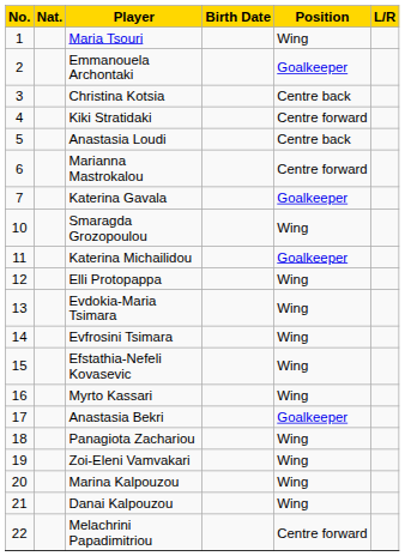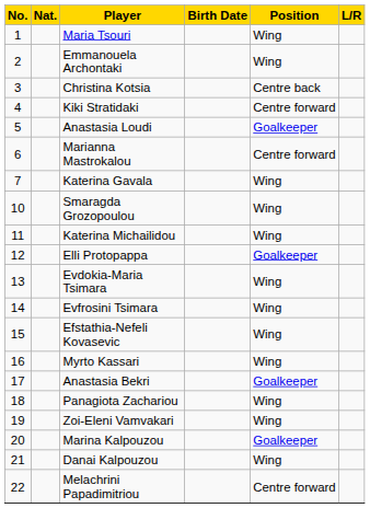 <table class=wikitable bgcolor="white" cellpadding="3" cellspacing="0" border="1" style="font-size: 95%; border: 1px solid black; border-collapse: collapse;">
 <tr style="color: #000000;background:gold">
 <td align=center><strong>No.</strong></td>
 <td align=center><strong>Nat.</strong></td>
 <td width=145; align=center><strong>Player</strong></td>
 <td align=center><strong>Birth Date</strong></td>
 <td align=center><strong>Position</strong></td>
 <td align=center><strong>L/R</strong></td>
 </tr>
 <tr>
 <td align=center>1</td>
 <td align=center></td>
 <td><a href='#'>Maria Tsouri</a></td>
 <td></td>
 <td>Wing</td>
 <td></td>
 </tr>
 <tr>
 <td align=center>2</td>
 <td align=center></td>
 <td>Emmanouela Archontaki</td>
 <td></td>
-<td><a href='#'>Goalkeeper</a></td>
+<td>Wing</td>
 <td></td>
 </tr>
 <tr>
 <td align=center>3</td>
 <td align=center></td>
 <td>Christina Kotsia</td>
 <td></td>
 <td>Centre back</td>
 <td></td>
 </tr>
 <tr>
 <td align=center>4</td>
 <td align=center></td>
 <td>Kiki Stratidaki</td>
 <td></td>
 <td>Centre forward</td>
 <td></td>
 </tr>
 <tr>
 <td align=center>5</td>
 <td align=center></td>
 <td>Anastasia Loudi</td>
 <td></td>
-<td>Centre back</td>
+<td><a href='#'>Goalkeeper</a></td>
 <td></td>
 </tr>
 <tr>
 <td align=center>6</td>
 <td align=center></td>
 <td>Marianna Mastrokalou</td>
 <td></td>
 <td>Centre forward</td>
 <td></td>
 </tr>
 <tr>
 <td align=center>7</td>
 <td align=center></td>
 <td>Katerina Gavala</td>
 <td></td>
-<td><a href='#'>Goalkeeper</a></td>
+<td>Wing</td>
 <td></td>
 </tr>
 <tr>
 <td align=center>10</td>
 <td align=center></td>
 <td>Smaragda Grozopoulou</td>
 <td></td>
 <td>Wing</td>
 <td></td>
 </tr>
 <tr>
 <td align=center>11</td>
 <td align=center></td>
 <td>Katerina Michailidou</td>
 <td></td>
-<td><a href='#'>Goalkeeper</a></td>
+<td>Wing</td>
 <td></td>
 </tr>
 <tr>
 <td align=center>12</td>
 <td align=center></td>
 <td>Elli Protopappa</td>
 <td></td>
-<td>Wing</td>
+<td><a href='#'>Goalkeeper</a></td>
 <td></td>
 </tr>
 <tr>
 <td align=center>13</td>
 <td align=center></td>
 <td>Evdokia-Maria Tsimara</td>
 <td></td>
 <td>Wing</td>
 <td></td>
 </tr>
 <tr>
 <td align=center>14</td>
 <td align=center></td>
 <td>Evfrosini Tsimara</td>
 <td></td>
 <td>Wing</td>
 <td></td>
 </tr>
 <tr>
 <td align=center>15</td>
 <td align=center></td>
 <td>Efstathia-Nefeli Kovasevic</td>
 <td></td>
 <td>Wing</td>
 <td></td>
 </tr>
 <tr>
 <td align=center>16</td>
 <td align=center></td>
 <td>Myrto Kassari</td>
 <td></td>
 <td>Wing</td>
 <td></td>
 </tr>
 <tr>
 <td align=center>17</td>
 <td align=center></td>
 <td>Anastasia Bekri</td>
 <td></td>
 <td><a href='#'>Goalkeeper</a></td>
 <td></td>
 </tr>
 <tr>
 <td align=center>18</td>
 <td align=center></td>
 <td>Panagiota Zachariou</td>
 <td></td>
 <td>Wing</td>
 <td></td>
 </tr>
 <tr>
 <td align=center>19</td>
 <td align=center></td>
 <td>Zoi-Eleni Vamvakari</td>
 <td></td>
 <td>Wing</td>
 <td></td>
 </tr>
 <tr>
 <td align=center>20</td>
 <td align=center></td>
 <td>Marina Kalpouzou</td>
 <td></td>
-<td>Wing</td>
+<td><a href='#'>Goalkeeper</a></td>
 <td></td>
 </tr>
 <tr>
 <td align=center>21</td>
 <td align=center></td>
 <td>Danai Kalpouzou</td>
 <td></td>
 <td>Wing</td>
 <td></td>
 </tr>
 <tr>
 <td align=center>22</td>
 <td align=center></td>
 <td>Melachrini Papadimitriou</td>
 <td></td>
 <td>Centre forward</td>
 <td></td>
 </tr>
 <tr>
 </tr>
 </table>
